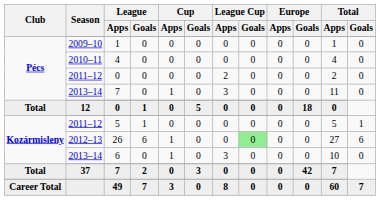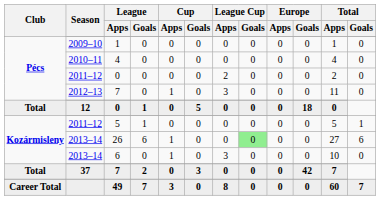 <table class="wikitable" style="font-size:90%; text-align: center;">
 <tr>
 <th rowspan="2">Club</th>
 <th rowspan="2">Season</th>
 <th colspan="2">League</th>
 <th colspan="2">Cup</th>
 <th colspan="2">League Cup</th>
 <th colspan="2">Europe</th>
 <th colspan="2">Total</th>
 </tr>
 <tr>
 <th>Apps</th>
 <th>Goals</th>
 <th>Apps</th>
 <th>Goals</th>
 <th>Apps</th>
 <th>Goals</th>
 <th>Apps</th>
 <th>Goals</th>
 <th>Apps</th>
 <th>Goals</th>
 </tr>
 <tr ||-||-||-|->
 <td rowspan="6" valign="center"><strong><a href='#'>Pécs</a></strong></td>
 </tr>
 <tr>
 <td><a href='#'>2009–10</a></td>
 <td>1</td>
 <td>0</td>
 <td>0</td>
 <td>0</td>
 <td>0</td>
 <td>0</td>
 <td>0</td>
 <td>0</td>
 <td>1</td>
 <td>0</td>
 </tr>
 <tr>
 <td><a href='#'>2010–11</a></td>
 <td>4</td>
 <td>0</td>
 <td>0</td>
 <td>0</td>
 <td>0</td>
 <td>0</td>
 <td>0</td>
 <td>0</td>
 <td>4</td>
 <td>0</td>
 </tr>
 <tr>
 <td><a href='#'>2011–12</a></td>
 <td>0</td>
 <td>0</td>
 <td>0</td>
 <td>0</td>
 <td>2</td>
 <td>0</td>
 <td>0</td>
 <td>0</td>
 <td>2</td>
 <td>0</td>
 </tr>
 <tr>
-<td><a href='#'>2013–14</a></td>
+<td><a href='#'>2012–13</a></td>
 <td>7</td>
 <td>0</td>
 <td>1</td>
 <td>0</td>
 <td>3</td>
 <td>0</td>
 <td>0</td>
 <td>0</td>
 <td>11</td>
 <td>0</td>
 </tr>
 <tr>
 </tr>
 <tr style="font-weight:bold; background-color:#eeeeee;">
 <td>Total</td>
 <td>12</td>
 <td>0</td>
 <td>1</td>
 <td>0</td>
 <td>5</td>
 <td>0</td>
 <td>0</td>
 <td>0</td>
 <td>18</td>
 <td>0</td>
 </tr>
 <tr>
 <td rowspan="5" valign="center"><strong><a href='#'>Kozármisleny</a></strong></td>
 </tr>
 <tr>
 <td><a href='#'>2011–12</a></td>
 <td>5</td>
 <td>1</td>
 <td>0</td>
 <td>0</td>
 <td>0</td>
 <td>0</td>
 <td>0</td>
 <td>0</td>
 <td>5</td>
 <td>1</td>
 </tr>
 <tr>
-<td><a href='#'>2012–13</a></td>
+<td><a href='#'>2013–14</a></td>
 <td>26</td>
 <td>6</td>
 <td>1</td>
 <td>0</td>
 <td>0</td>
 <td style="background: lightgreen;">0</td>
 <td>0</td>
 <td>0</td>
 <td>27</td>
 <td>6</td>
 </tr>
 <tr>
 <td><a href='#'>2013–14</a></td>
 <td>6</td>
 <td>0</td>
 <td>1</td>
 <td>0</td>
 <td>3</td>
 <td>0</td>
 <td>0</td>
 <td>0</td>
 <td>10</td>
 <td>0</td>
 </tr>
 <tr>
 </tr>
 <tr style="font-weight:bold; background-color:#eeeeee;">
 <td>Total</td>
 <td>37</td>
 <td>7</td>
 <td>2</td>
 <td>0</td>
 <td>3</td>
 <td>0</td>
 <td>0</td>
 <td>0</td>
 <td>42</td>
 <td>7</td>
 </tr>
 <tr>
 </tr>
 <tr style="font-weight:bold; background-color:#eeeeee;">
 <td rowspan="2" valign="top"><strong>Career Total</strong></td>
 <td></td>
 <td><strong>49</strong></td>
 <td><strong>7</strong></td>
 <td><strong>3</strong></td>
 <td><strong>0</strong></td>
 <td><strong>8</strong></td>
 <td><strong>0</strong></td>
 <td><strong>0</strong></td>
 <td><strong>0</strong></td>
 <td><strong>60</strong></td>
 <td><strong>7</strong></td>
 </tr>
 </table>
